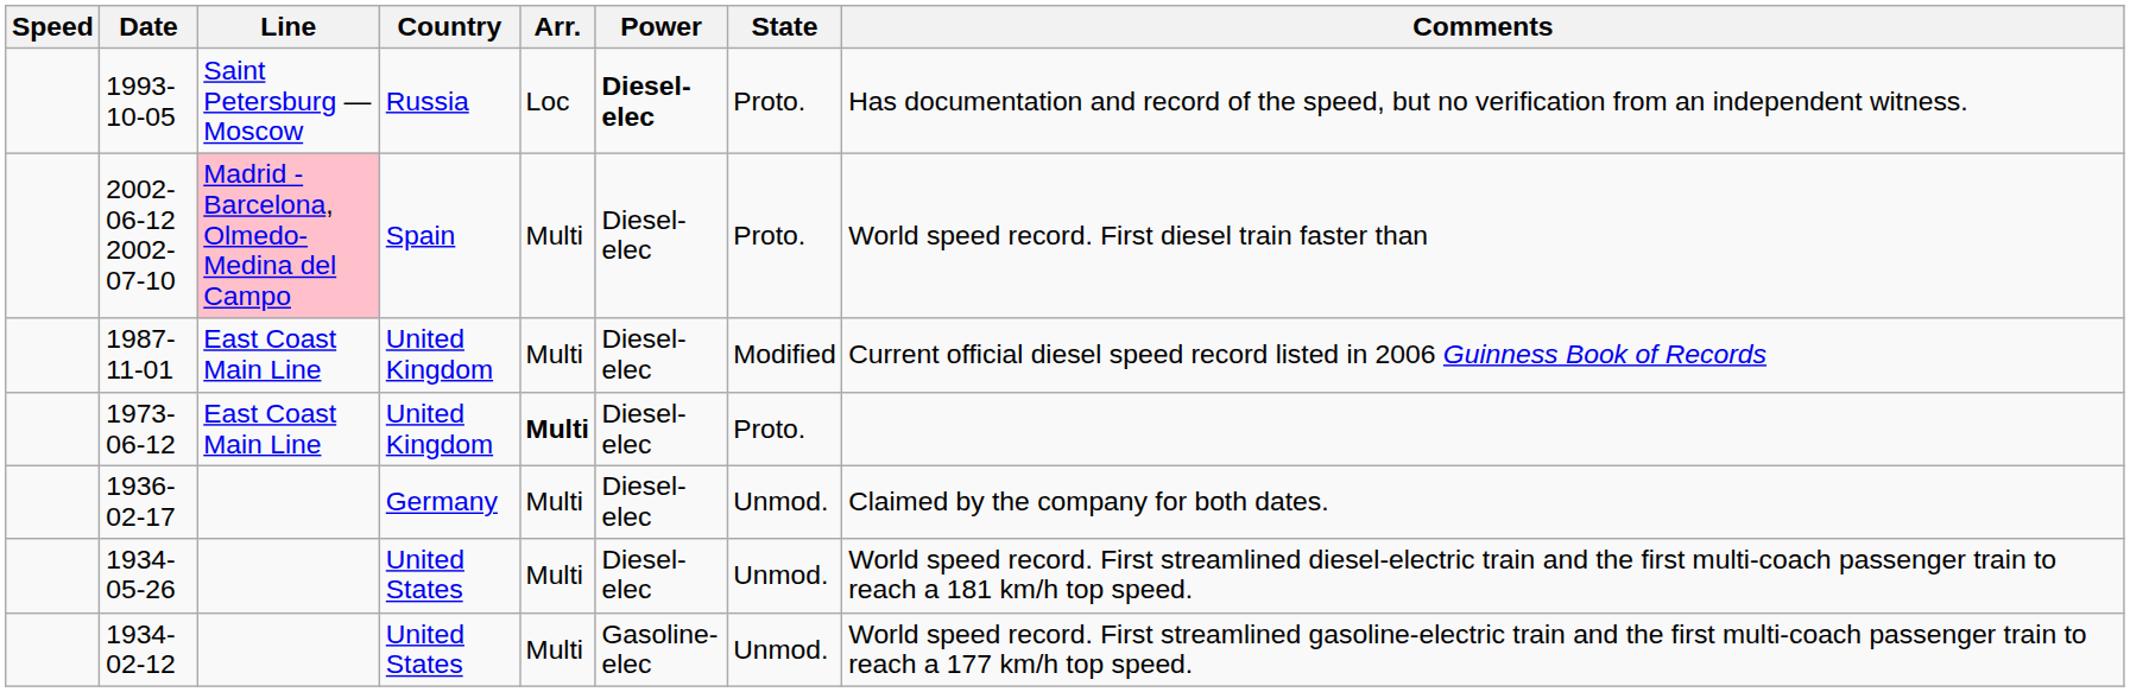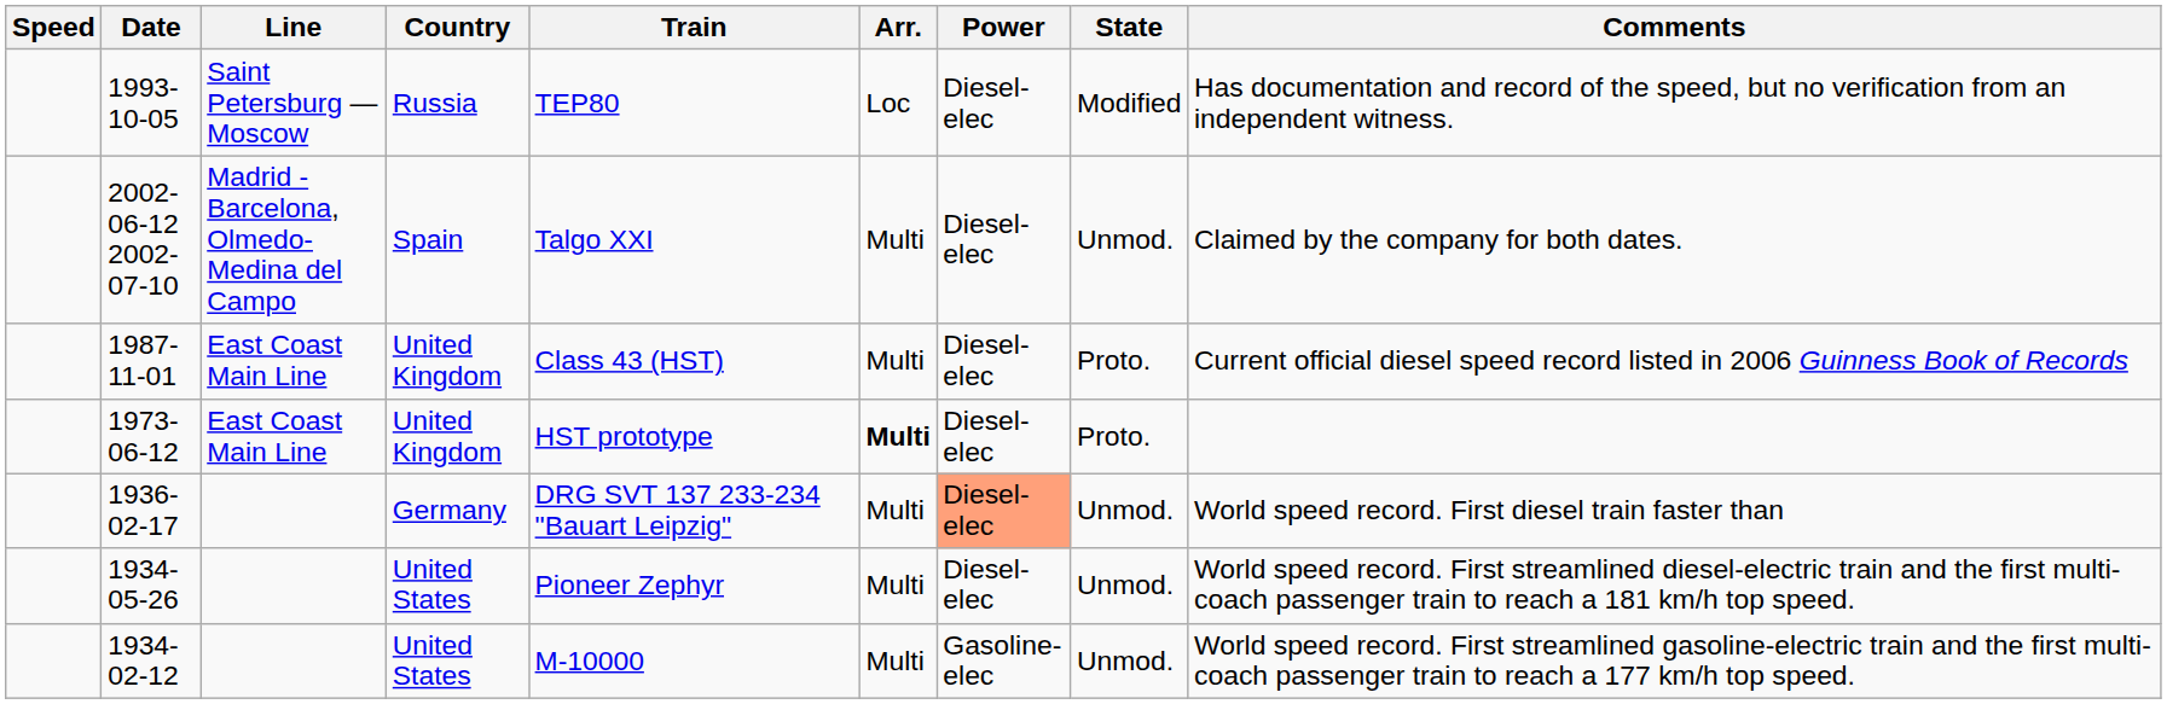 <table class="wikitable sortable">
 <tr>
 <th scope="col">Speed</th>
 <th scope="col" style="width:50px;">Date</th>
 <th scope="col" style="width:100px;">Line</th>
 <th scope="col" style="width:75px;">Country</th>
+<th scope="col">Train</th>
 <th scope="col">Arr. </th>
 <th scope="col" style="width:70px;">Power   </th>
 <th scope="col">State                    </th>
 <th scope="col">Comments</th>
 </tr>
 <tr>
 <td></td>
 <td>1993-10-05</td>
 <td><a href='#'>Saint Petersburg</a> — <a href='#'>Moscow</a></td>
 <td><a href='#'>Russia</a></td>
+<td><a href='#'>TEP80</a></td>
 <td>Loc</td>
-<td><strong>Diesel-elec</strong></td>
-<td>Proto.</td>
+<td>Diesel-elec</td>
+<td>Modified</td>
 <td>Has documentation and record of the speed, but no verification from an independent witness.</td>
 </tr>
 <tr>
 <td></td>
 <td>2002-06-12<br>2002-07-10</td>
-<td style="background: pink;"><a href='#'>Madrid - Barcelona</a>, <a href='#'>Olmedo-Medina del Campo</a></td>
+<td><a href='#'>Madrid - Barcelona</a>, <a href='#'>Olmedo-Medina del Campo</a></td>
 <td><a href='#'>Spain</a></td>
+<td><a href='#'>Talgo XXI</a></td>
 <td>Multi</td>
 <td>Diesel-elec</td>
-<td>Proto.</td>
-<td>World speed record. First diesel train faster than </td>
+<td>Unmod.</td>
+<td>Claimed by the company for both dates.</td>
 </tr>
 <tr>
 <td></td>
 <td>1987-11-01</td>
 <td><a href='#'>East Coast Main Line</a></td>
 <td><a href='#'>United Kingdom</a></td>
+<td><a href='#'>Class 43 (HST)</a></td>
 <td>Multi</td>
 <td>Diesel-elec</td>
-<td>Modified</td>
+<td>Proto.</td>
 <td>Current official diesel speed record listed in 2006 <em><a href='#'>Guinness Book of Records</a></em></td>
 </tr>
 <tr>
 <td></td>
 <td>1973-06-12</td>
 <td><a href='#'>East Coast Main Line</a></td>
 <td><a href='#'>United Kingdom</a></td>
+<td><a href='#'>HST prototype</a></td>
 <td><strong>Multi</strong></td>
 <td>Diesel-elec</td>
 <td>Proto.</td>
 <td></td>
 </tr>
 <tr>
 <td></td>
 <td>1936-02-17</td>
 <td></td>
 <td><a href='#'>Germany</a></td>
+<td><a href='#'>DRG SVT 137 233-234 "Bauart Leipzig"</a></td>
 <td>Multi</td>
-<td>Diesel-elec</td>
+<td style="background: lightsalmon;">Diesel-elec</td>
 <td>Unmod.</td>
-<td>Claimed by the company for both dates.</td>
+<td>World speed record. First diesel train faster than </td>
 </tr>
 <tr>
 <td></td>
 <td>1934-05-26</td>
 <td></td>
 <td><a href='#'>United States</a></td>
+<td><a href='#'>Pioneer Zephyr</a></td>
 <td>Multi</td>
 <td>Diesel-elec</td>
 <td>Unmod.</td>
 <td>World speed record. First streamlined diesel-electric train and the first multi-coach passenger train to reach a 181 km/h top speed.</td>
 </tr>
 <tr>
 <td></td>
 <td>1934-02-12</td>
 <td></td>
 <td><a href='#'>United States</a></td>
+<td><a href='#'>M-10000</a></td>
 <td>Multi</td>
 <td>Gasoline-elec</td>
 <td>Unmod.</td>
 <td>World speed record. First streamlined gasoline-electric train and the first multi-coach passenger train to reach a 177 km/h top speed.</td>
 </tr>
 </table>
